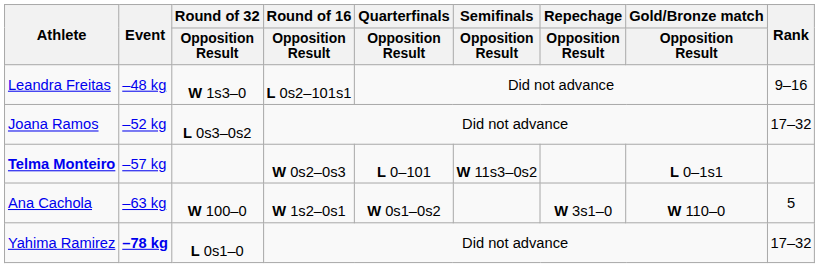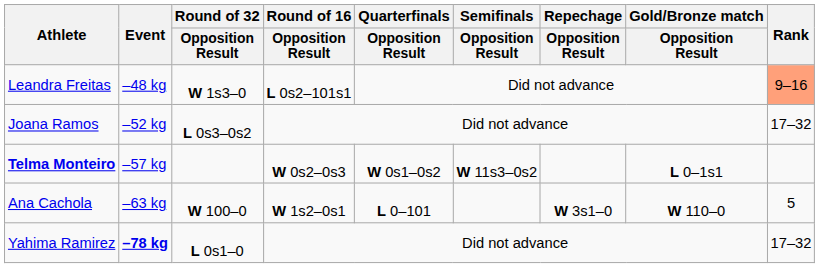 <table class=wikitable style="font-size:90%; text-align:center;">
 <tr>
 <th rowspan=2>Athlete</th>
 <th rowspan=2>Event</th>
 <th>Round of 32</th>
 <th>Round of 16</th>
 <th>Quarterfinals</th>
 <th>Semifinals</th>
 <th>Repechage</th>
 <th>Gold/Bronze match</th>
 <th rowspan=2>Rank</th>
 </tr>
 <tr style="font-size:95%;">
 <th>Opposition<br>Result</th>
 <th>Opposition<br>Result</th>
 <th>Opposition<br>Result</th>
 <th>Opposition<br>Result</th>
 <th>Opposition<br>Result</th>
 <th>Opposition<br>Result</th>
 </tr>
 <tr>
 <td align=left><a href='#'>Leandra Freitas</a></td>
 <td align=left><a href='#'>–48 kg</a></td>
 <td><br><strong>W</strong> 1s3–0</td>
 <td><br><strong>L</strong> 0s2–101s1</td>
 <td colspan=4>Did not advance</td>
-<td>9–16</td>
+<td style="background: lightsalmon;">9–16</td>
 </tr>
 <tr>
 <td align=left><a href='#'>Joana Ramos</a></td>
 <td align=left><a href='#'>–52 kg</a></td>
 <td><br><strong>L</strong> 0s3–0s2</td>
 <td colspan=5>Did not advance</td>
 <td>17–32</td>
 </tr>
 <tr>
 <td align=left><strong><a href='#'>Telma Monteiro</a></strong></td>
 <td align=left><a href='#'>–57 kg</a></td>
 <td></td>
 <td><br><strong>W</strong> 0s2–0s3 </td>
-<td><br><strong>L</strong> 0–101</td>
+<td><br><strong>W</strong> 0s1–0s2</td>
 <td><br><strong>W</strong> 11s3–0s2</td>
 <td></td>
 <td><br><strong>L</strong> 0–1s1</td>
 <td></td>
 </tr>
 <tr>
 <td align=left><a href='#'>Ana Cachola</a></td>
 <td align=left><a href='#'>–63 kg</a></td>
 <td><br><strong>W</strong> 100–0</td>
 <td><br><strong>W</strong> 1s2–0s1</td>
-<td><br><strong>W</strong> 0s1–0s2</td>
+<td><br><strong>L</strong> 0–101</td>
 <td></td>
 <td><br><strong>W</strong> 3s1–0</td>
 <td><br><strong>W</strong> 110–0</td>
 <td>5</td>
 </tr>
 <tr>
 <td align=left><a href='#'>Yahima Ramirez</a></td>
 <td align=left><strong><a href='#'>–78 kg</a></strong></td>
 <td><br><strong>L</strong> 0s1–0</td>
 <td colspan=5>Did not advance</td>
 <td>17–32</td>
 </tr>
 </table>
